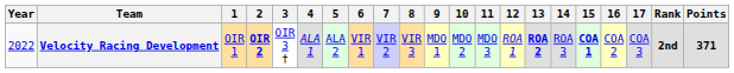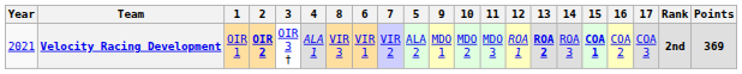 <table class="wikitable" style="text-align:center; font-size:85%">
 <tr>
 <th>Year</th>
 <th>Team</th>
 <th>1</th>
 <th>2</th>
 <th>3</th>
 <th>4</th>
-<th>5</th>
+<th>8</th>
 <th>6</th>
 <th>7</th>
-<th>8</th>
+<th>5</th>
 <th>9</th>
 <th>10</th>
 <th>11</th>
 <th>12</th>
 <th>13</th>
 <th>14</th>
 <th>15</th>
 <th>16</th>
 <th>17</th>
 <th>Rank</th>
 <th>Points</th>
 </tr>
 <tr>
-<td><a href='#'>2022</a></td>
+<td><a href='#'>2021</a></td>
 <th nowrap><a href='#'>Velocity Racing Development</a></th>
 <td style="background:#FFDF9F;"><a href='#'>OIR<br>1</a><br></td>
 <td style="background:#FFDF9F;"><strong><a href='#'>OIR<br>2</a><br></strong></td>
 <td style="background:#FFFFFF;"><a href='#'>OIR<br>3</a><br>†</td>
 <td style="background:#DFDFDF;"><em><a href='#'>ALA<br>1</a></em><br></td>
-<td style="background:#DFFFDF;"><a href='#'>ALA<br>2</a><br></td>
+<td style="background:#FFDF9F;"><a href='#'>VIR<br>3</a><br></td>
 <td style="background:#FFDF9F;"><a href='#'>VIR<br>1</a><br></td>
 <td style="background:#CFCFFF;"><a href='#'>VIR<br>2</a><br></td>
-<td style="background:#FFDF9F;"><a href='#'>VIR<br>3</a><br></td>
+<td style="background:#DFFFDF;"><a href='#'>ALA<br>2</a><br></td>
 <td style="background:#FFFFBF;"><a href='#'>MDO<br>1</a><br></td>
 <td style="background:#DFFFDF;"><a href='#'>MDO<br>2</a><br></td>
 <td style="background:#DFFFDF;"><a href='#'>MDO<br>3</a><br></td>
 <td style="background:#FFFFBF;"><em><a href='#'>ROA<br>1</a></em><br></td>
 <td style="background:#DFDFDF;"><strong><a href='#'>ROA<br>2</a></strong><br></td>
 <td style="background:#DFDFDF;"><a href='#'>ROA<br>3</a><br></td>
 <td style="background:#DFFFDF;"><strong><a href='#'>COA<br>1</a></strong><br></td>
 <td style="background:#FFFFBF;"><a href='#'>COA<br>2</a><br></td>
 <td style="background:#DFDFDF;"><a href='#'>COA<br>3</a><br></td>
 <th style="background:#DFDFDF;">2nd</th>
-<th style="background:#DFDFDF;">371</th>
+<th style="background:#DFDFDF;">369</th>
 </tr>
 </table>
